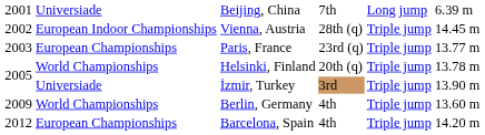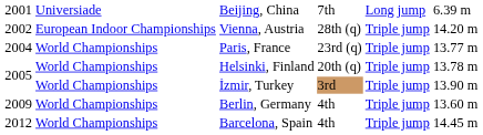 <table>
 <tr>
 <td>2001</td>
 <td><a href='#'>Universiade</a></td>
 <td><a href='#'>Beijing</a>, China</td>
 <td>7th</td>
 <td><a href='#'>Long jump</a></td>
 <td>6.39 m</td>
 </tr>
 <tr>
 <td>2002</td>
 <td><a href='#'>European Indoor Championships</a></td>
 <td><a href='#'>Vienna</a>, Austria</td>
 <td>28th (q)</td>
 <td><a href='#'>Triple jump</a></td>
-<td>14.45 m</td>
+<td>14.20 m</td>
 </tr>
 <tr>
-<td>2003</td>
-<td><a href='#'>European Championships</a></td>
+<td>2004</td>
+<td><a href='#'>World Championships</a></td>
 <td><a href='#'>Paris</a>, France</td>
 <td>23rd (q)</td>
 <td><a href='#'>Triple jump</a></td>
 <td>13.77 m</td>
 </tr>
 <tr>
 <td rowspan=2>2005</td>
 <td><a href='#'>World Championships</a></td>
 <td><a href='#'>Helsinki</a>, Finland</td>
 <td>20th (q)</td>
 <td><a href='#'>Triple jump</a></td>
 <td>13.78 m</td>
 </tr>
 <tr>
-<td><a href='#'>Universiade</a></td>
+<td><a href='#'>World Championships</a></td>
 <td><a href='#'>İzmir</a>, Turkey</td>
 <td bgcolor=cc9966>3rd</td>
 <td><a href='#'>Triple jump</a></td>
 <td>13.90 m</td>
 </tr>
 <tr>
 <td>2009</td>
 <td><a href='#'>World Championships</a></td>
 <td><a href='#'>Berlin</a>, Germany</td>
 <td>4th</td>
 <td><a href='#'>Triple jump</a></td>
 <td>13.60 m</td>
 </tr>
 <tr>
 <td>2012</td>
-<td><a href='#'>European Championships</a></td>
+<td><a href='#'>World Championships</a></td>
 <td><a href='#'>Barcelona</a>, Spain</td>
 <td>4th</td>
 <td><a href='#'>Triple jump</a></td>
-<td>14.20 m</td>
+<td>14.45 m</td>
 </tr>
 </table>
